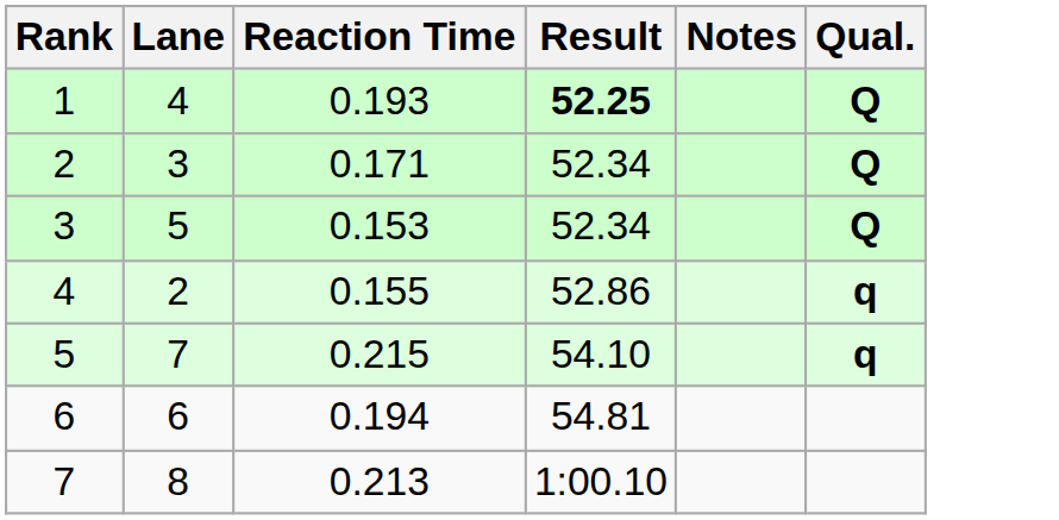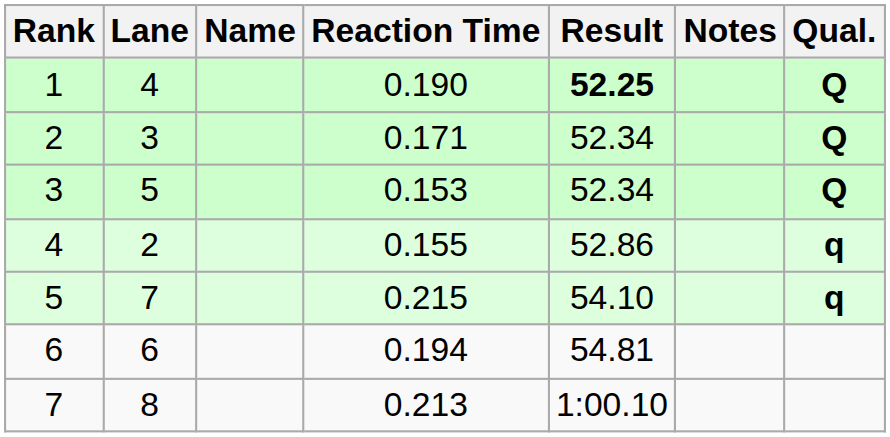 <table class="wikitable" style="text-align:center">
 <tr>
 <th>Rank</th>
 <th>Lane</th>
+<th>Name</th>
 <th>Reaction Time</th>
 <th>Result</th>
 <th>Notes</th>
 <th>Qual.</th>
 </tr>
 <tr bgcolor=ccffcc>
 <td>1</td>
 <td>4</td>
-<td>0.193</td>
+<td align="left"></td>
+<td>0.190</td>
 <td><strong>52.25</strong></td>
 <td></td>
 <td><strong>Q</strong></td>
 </tr>
 <tr bgcolor=ccffcc>
 <td>2</td>
 <td>3</td>
+<td align="left"></td>
 <td>0.171</td>
 <td>52.34</td>
 <td></td>
 <td><strong>Q</strong></td>
 </tr>
 <tr bgcolor=ccffcc>
 <td>3</td>
 <td>5</td>
+<td align="left"></td>
 <td>0.153</td>
 <td>52.34</td>
 <td></td>
 <td><strong>Q</strong></td>
 </tr>
 <tr bgcolor=ddffdd>
 <td>4</td>
 <td>2</td>
+<td align="left"></td>
 <td>0.155</td>
 <td>52.86</td>
 <td></td>
 <td><strong>q</strong></td>
 </tr>
 <tr bgcolor=ddffdd>
 <td>5</td>
 <td>7</td>
+<td align="left"></td>
 <td>0.215</td>
 <td>54.10</td>
 <td></td>
 <td><strong>q</strong></td>
 </tr>
 <tr>
 <td>6</td>
 <td>6</td>
+<td align="left"></td>
 <td>0.194</td>
 <td>54.81</td>
 <td></td>
 <td></td>
 </tr>
 <tr>
 <td>7</td>
 <td>8</td>
+<td align="left"></td>
 <td>0.213</td>
 <td>1:00.10</td>
 <td></td>
 <td></td>
 </tr>
 </table>
